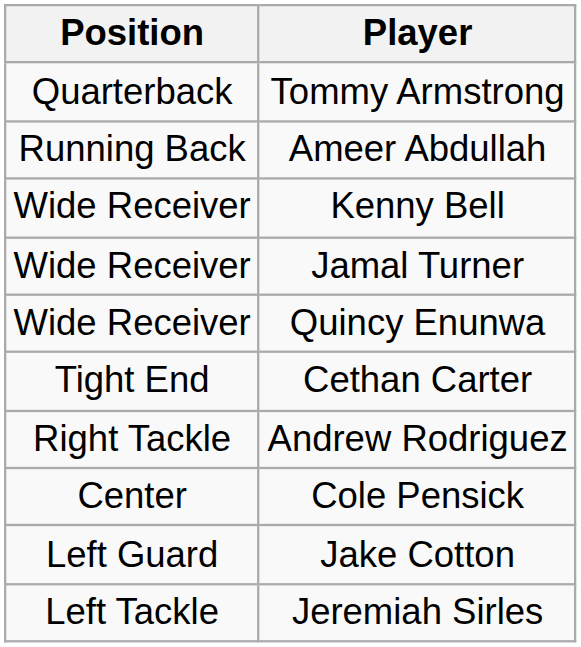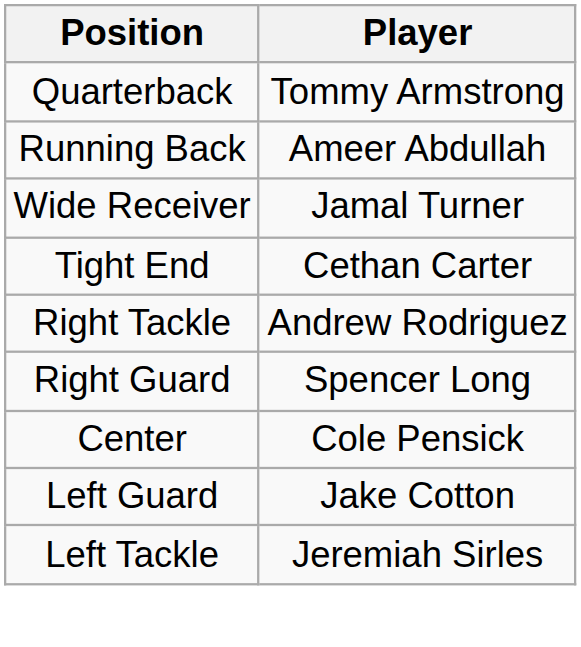 <table class="wikitable" style="text-align: center;">
 <tr>
 <th>Position</th>
 <th>Player</th>
 </tr>
 <tr>
 <td>Quarterback</td>
 <td>Tommy Armstrong</td>
 </tr>
 <tr>
 <td>Running Back</td>
 <td>Ameer Abdullah</td>
 </tr>
 <tr>
 <td>Wide Receiver</td>
-<td>Kenny Bell</td>
-</tr>
-<tr>
-<td>Wide Receiver</td>
 <td>Jamal Turner</td>
-</tr>
-<tr>
-<td>Wide Receiver</td>
-<td>Quincy Enunwa</td>
 </tr>
 <tr>
 <td>Tight End</td>
 <td>Cethan Carter</td>
 </tr>
 <tr>
 <td>Right Tackle</td>
 <td>Andrew Rodriguez</td>
+</tr>
+<tr>
+<td>Right Guard</td>
+<td>Spencer Long</td>
 </tr>
 <tr>
 <td>Center</td>
 <td>Cole Pensick</td>
 </tr>
 <tr>
 <td>Left Guard</td>
 <td>Jake Cotton</td>
 </tr>
 <tr>
 <td>Left Tackle</td>
 <td>Jeremiah Sirles</td>
 </tr>
 </table>
